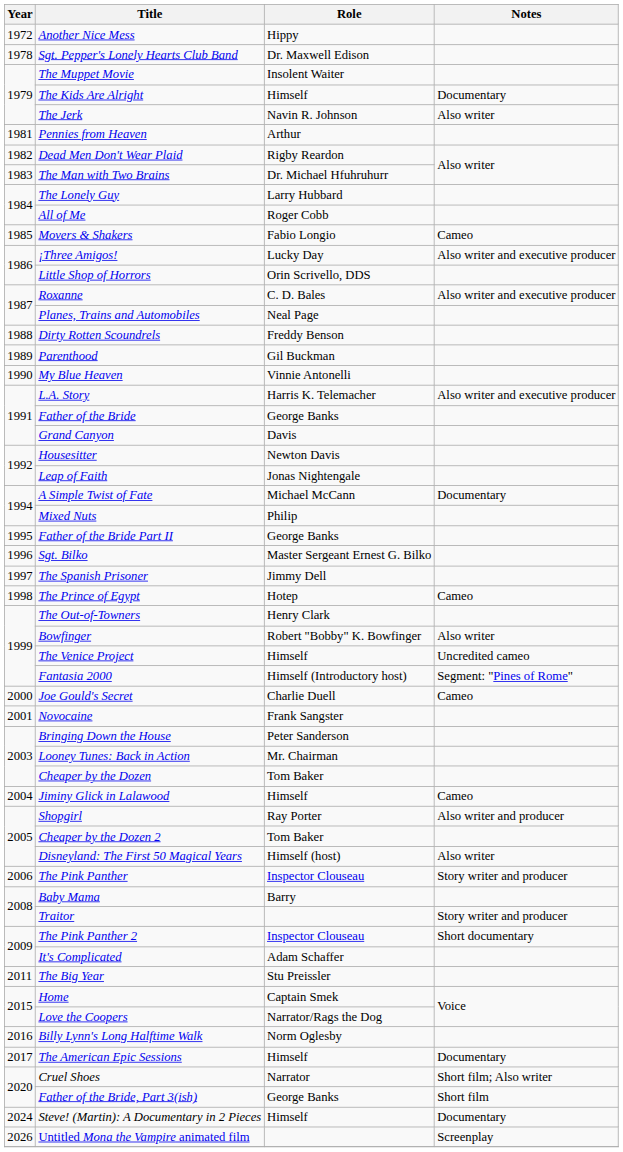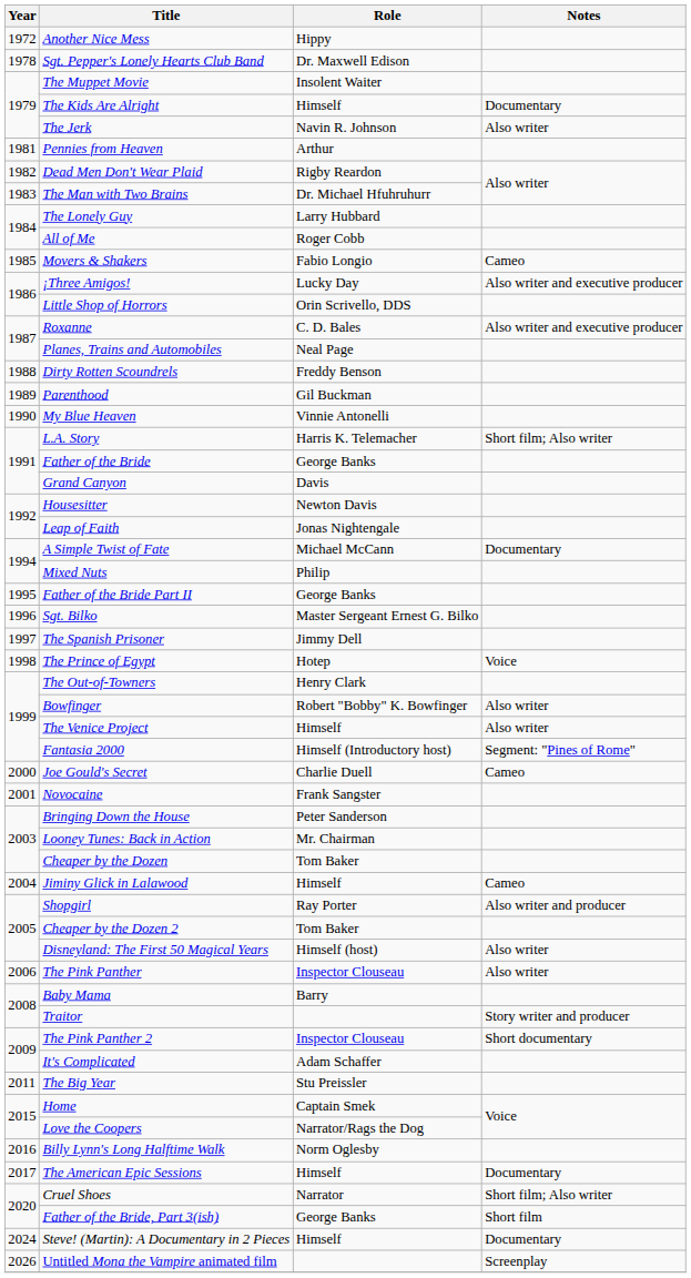 <table class="wikitable sortable">
 <tr>
 <th>Year</th>
 <th>Title</th>
 <th>Role</th>
 <th class = unsortable>Notes</th>
 </tr>
 <tr>
 <td>1972</td>
 <td><em><a href='#'>Another Nice Mess</a></em></td>
 <td>Hippy</td>
 <td></td>
 </tr>
 <tr>
 <td>1978</td>
 <td><em><a href='#'>Sgt. Pepper's Lonely Hearts Club Band</a></em></td>
 <td>Dr. Maxwell Edison</td>
 <td></td>
 </tr>
 <tr>
 <td rowspan=3>1979</td>
 <td><em><a href='#'>The Muppet Movie</a></em></td>
 <td>Insolent Waiter</td>
 <td></td>
 </tr>
 <tr>
 <td><em><a href='#'>The Kids Are Alright</a></em></td>
 <td>Himself</td>
 <td>Documentary</td>
 </tr>
 <tr>
 <td><em><a href='#'>The Jerk</a></em></td>
 <td>Navin R. Johnson</td>
 <td>Also writer</td>
 </tr>
 <tr>
 <td>1981</td>
 <td><em><a href='#'>Pennies from Heaven</a></em></td>
 <td>Arthur</td>
 <td></td>
 </tr>
 <tr>
 <td>1982</td>
 <td><em><a href='#'>Dead Men Don't Wear Plaid</a></em></td>
 <td>Rigby Reardon</td>
 <td rowspan="2">Also writer</td>
 </tr>
 <tr>
 <td>1983</td>
 <td><em><a href='#'>The Man with Two Brains</a></em></td>
 <td>Dr. Michael Hfuhruhurr</td>
 </tr>
 <tr>
 <td rowspan=2>1984</td>
 <td><em><a href='#'>The Lonely Guy</a></em></td>
 <td>Larry Hubbard</td>
 <td></td>
 </tr>
 <tr>
 <td><em><a href='#'>All of Me</a></em></td>
 <td>Roger Cobb</td>
 <td></td>
 </tr>
 <tr>
 <td>1985</td>
 <td><em><a href='#'>Movers & Shakers</a></em></td>
 <td>Fabio Longio</td>
 <td>Cameo</td>
 </tr>
 <tr>
 <td rowspan=2>1986</td>
 <td><em><a href='#'>¡Three Amigos!</a></em></td>
 <td>Lucky Day</td>
 <td>Also writer and executive producer</td>
 </tr>
 <tr>
 <td><em><a href='#'>Little Shop of Horrors</a></em></td>
 <td>Orin Scrivello, DDS</td>
 <td></td>
 </tr>
 <tr>
 <td rowspan=2>1987</td>
 <td><em><a href='#'>Roxanne</a></em></td>
 <td>C. D. Bales</td>
 <td>Also writer and executive producer</td>
 </tr>
 <tr>
 <td><em><a href='#'>Planes, Trains and Automobiles</a></em></td>
 <td>Neal Page</td>
 <td></td>
 </tr>
 <tr>
 <td>1988</td>
 <td><em><a href='#'>Dirty Rotten Scoundrels</a></em></td>
 <td>Freddy Benson</td>
 <td></td>
 </tr>
 <tr>
 <td>1989</td>
 <td><em><a href='#'>Parenthood</a></em></td>
 <td>Gil Buckman</td>
 <td></td>
 </tr>
 <tr>
 <td>1990</td>
 <td><em><a href='#'>My Blue Heaven</a></em></td>
 <td>Vinnie Antonelli</td>
 <td></td>
 </tr>
 <tr>
 <td rowspan=3>1991</td>
 <td><em><a href='#'>L.A. Story</a></em></td>
 <td>Harris K. Telemacher</td>
-<td>Also writer and executive producer</td>
+<td>Short film; Also writer</td>
 </tr>
 <tr>
 <td><em><a href='#'>Father of the Bride</a></em></td>
 <td>George Banks</td>
 <td></td>
 </tr>
 <tr>
 <td><em><a href='#'>Grand Canyon</a></em></td>
 <td>Davis</td>
 <td></td>
 </tr>
 <tr>
 <td rowspan=2>1992</td>
 <td><em><a href='#'>Housesitter</a></em></td>
 <td>Newton Davis</td>
 <td></td>
 </tr>
 <tr>
 <td><em><a href='#'>Leap of Faith</a></em></td>
 <td>Jonas Nightengale</td>
 <td></td>
 </tr>
 <tr>
 <td rowspan=2>1994</td>
 <td><em><a href='#'>A Simple Twist of Fate</a></em></td>
 <td>Michael McCann</td>
 <td>Documentary</td>
 </tr>
 <tr>
 <td><em><a href='#'>Mixed Nuts</a></em></td>
 <td>Philip</td>
 <td></td>
 </tr>
 <tr>
 <td>1995</td>
 <td><em><a href='#'>Father of the Bride Part II</a></em></td>
 <td>George Banks</td>
 <td></td>
 </tr>
 <tr>
 <td>1996</td>
 <td><em><a href='#'>Sgt. Bilko</a></em></td>
 <td>Master Sergeant Ernest G. Bilko</td>
 <td></td>
 </tr>
 <tr>
 <td>1997</td>
 <td><em><a href='#'>The Spanish Prisoner</a></em></td>
 <td>Jimmy Dell</td>
 <td></td>
 </tr>
 <tr>
 <td>1998</td>
 <td><em><a href='#'>The Prince of Egypt</a></em></td>
 <td>Hotep</td>
-<td>Cameo</td>
+<td>Voice</td>
 </tr>
 <tr>
 <td rowspan=4>1999</td>
 <td><em><a href='#'>The Out-of-Towners</a></em></td>
 <td>Henry Clark</td>
 <td></td>
 </tr>
 <tr>
 <td><em><a href='#'>Bowfinger</a></em></td>
 <td>Robert "Bobby" K. Bowfinger</td>
 <td>Also writer</td>
 </tr>
 <tr>
 <td><em><a href='#'>The Venice Project</a></em></td>
 <td>Himself</td>
-<td>Uncredited cameo</td>
+<td>Also writer</td>
 </tr>
 <tr>
 <td><em><a href='#'>Fantasia 2000</a></em></td>
 <td>Himself (Introductory host)</td>
 <td>Segment: "<a href='#'>Pines of Rome</a>"</td>
 </tr>
 <tr>
 <td>2000</td>
 <td><em><a href='#'>Joe Gould's Secret</a></em></td>
 <td>Charlie Duell</td>
 <td>Cameo</td>
 </tr>
 <tr>
 <td>2001</td>
 <td><em><a href='#'>Novocaine</a></em></td>
 <td>Frank Sangster</td>
 <td></td>
 </tr>
 <tr>
 <td rowspan=3>2003</td>
 <td><em><a href='#'>Bringing Down the House</a></em></td>
 <td>Peter Sanderson</td>
 <td></td>
 </tr>
 <tr>
 <td><em><a href='#'>Looney Tunes: Back in Action</a></em></td>
 <td>Mr. Chairman</td>
 <td></td>
 </tr>
 <tr>
 <td><em><a href='#'>Cheaper by the Dozen</a></em></td>
 <td>Tom Baker</td>
 <td></td>
 </tr>
 <tr>
 <td>2004</td>
 <td><em><a href='#'>Jiminy Glick in Lalawood</a></em></td>
 <td>Himself</td>
 <td>Cameo</td>
 </tr>
 <tr>
 <td rowspan=3>2005</td>
 <td><em><a href='#'>Shopgirl</a></em></td>
 <td>Ray Porter</td>
 <td>Also writer and producer</td>
 </tr>
 <tr>
 <td><em><a href='#'>Cheaper by the Dozen 2</a></em></td>
 <td>Tom Baker</td>
 <td></td>
 </tr>
 <tr>
 <td><em><a href='#'>Disneyland: The First 50 Magical Years</a></em></td>
 <td>Himself (host)</td>
 <td>Also writer</td>
 </tr>
 <tr>
 <td>2006</td>
 <td><em><a href='#'>The Pink Panther</a></em></td>
 <td><a href='#'>Inspector Clouseau</a></td>
-<td>Story writer and producer</td>
+<td>Also writer</td>
 </tr>
 <tr>
 <td rowspan=2>2008</td>
 <td><em><a href='#'>Baby Mama</a></em></td>
 <td>Barry</td>
 <td></td>
 </tr>
 <tr>
 <td><em><a href='#'>Traitor</a></em></td>
 <td></td>
 <td>Story writer and producer</td>
 </tr>
 <tr>
 <td rowspan=2>2009</td>
 <td><em><a href='#'>The Pink Panther 2</a></em></td>
 <td><a href='#'>Inspector Clouseau</a></td>
 <td>Short documentary</td>
 </tr>
 <tr>
 <td><em><a href='#'>It's Complicated</a></em></td>
 <td>Adam Schaffer</td>
 <td></td>
 </tr>
 <tr>
 <td>2011</td>
 <td><em><a href='#'>The Big Year</a></em></td>
 <td>Stu Preissler</td>
 <td></td>
 </tr>
 <tr>
 <td rowspan=2>2015</td>
 <td><em><a href='#'>Home</a></em></td>
 <td>Captain Smek</td>
 <td rowspan="2">Voice</td>
 </tr>
 <tr>
 <td><em><a href='#'>Love the Coopers</a></em></td>
 <td>Narrator/Rags the Dog</td>
 </tr>
 <tr>
 <td>2016</td>
 <td><em><a href='#'>Billy Lynn's Long Halftime Walk</a></em></td>
 <td>Norm Oglesby</td>
 <td></td>
 </tr>
 <tr>
 <td>2017</td>
 <td><em><a href='#'>The American Epic Sessions</a></em></td>
 <td>Himself</td>
 <td>Documentary</td>
 </tr>
 <tr>
 <td rowspan=2>2020</td>
 <td><em>Cruel Shoes</em></td>
 <td>Narrator</td>
 <td>Short film; Also writer</td>
 </tr>
 <tr>
 <td><em><a href='#'>Father of the Bride, Part 3(ish)</a></em></td>
 <td>George Banks</td>
 <td>Short film</td>
 </tr>
 <tr>
 <td>2024</td>
 <td><em>Steve! (Martin): A Documentary in 2 Pieces</em></td>
 <td>Himself</td>
 <td>Documentary</td>
 </tr>
 <tr>
 <td>2026</td>
 <td><a href='#'>Untitled <em>Mona the Vampire</em> animated film</a></td>
 <td></td>
 <td>Screenplay</td>
 </tr>
 <tr>
 </tr>
 </table>
